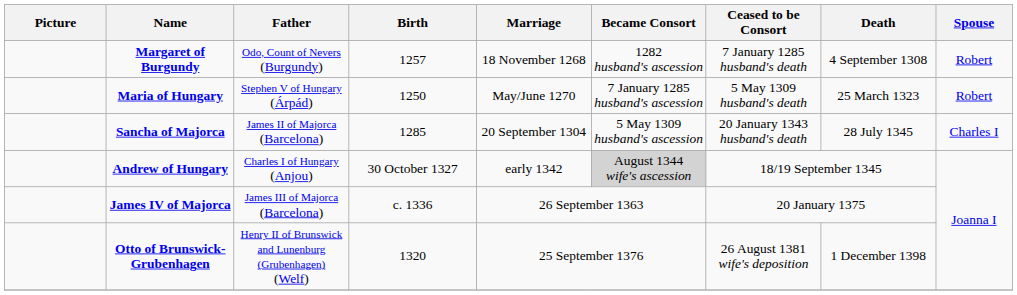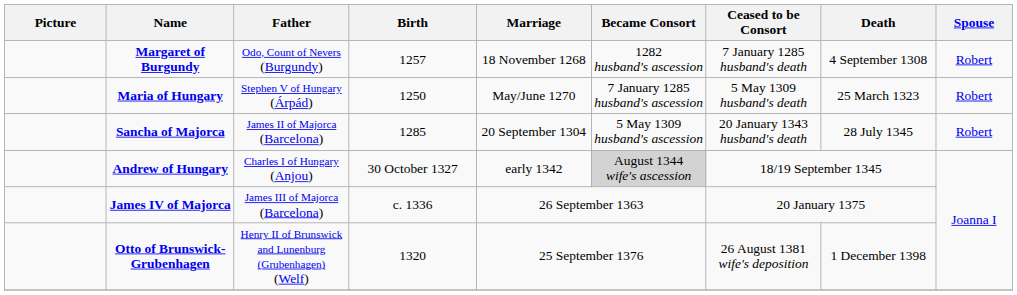 <table width=95% class="wikitable">
 <tr>
 <th width = "8%">Picture</th>
 <th width = "10%">Name</th>
 <th width = "9%">Father</th>
 <th width = "10%">Birth</th>
 <th width = "9%">Marriage</th>
 <th width = "9%">Became Consort</th>
 <th width = "9%">Ceased to be Consort</th>
 <th width = "9%">Death</th>
 <th width = "6%"><a href='#'>Spouse</a></th>
 </tr>
 <tr>
 <td align="center"></td>
 <td align="center"><strong><a href='#'>Margaret of Burgundy</a></strong></td>
 <td align="center"><small><a href='#'>Odo, Count of Nevers</a></small> <br> (<a href='#'>Burgundy</a>)</td>
 <td align="center">1257</td>
 <td align="center">18 November 1268</td>
 <td align=center>1282<br><em>husband's ascession</em></td>
 <td align="center">7 January 1285<br><em>husband's death</em></td>
 <td align="center">4 September 1308</td>
 <td align="center"><a href='#'>Robert</a></td>
 </tr>
 <tr>
 <td align="center"></td>
 <td align="center"><strong><a href='#'>Maria of Hungary</a></strong></td>
 <td align="center"><small><a href='#'>Stephen V of Hungary</a></small><br> (<a href='#'>Árpád</a>)</td>
 <td align="center">1250</td>
 <td align="center">May/June 1270</td>
 <td align="center">7 January 1285<br><em>husband's ascession</em></td>
 <td align="center">5 May 1309<br><em>husband's death</em></td>
 <td align="center">25 March 1323</td>
 <td align="center"><a href='#'>Robert</a></td>
 </tr>
 <tr>
 <td align="center"></td>
 <td align="center"><strong><a href='#'>Sancha of Majorca</a></strong></td>
 <td align="center"><small><a href='#'>James II of Majorca</a></small><br> (<a href='#'>Barcelona</a>)</td>
 <td align="center">1285</td>
 <td align="center">20 September 1304</td>
 <td align="center">5 May 1309<br><em>husband's ascession</em></td>
 <td align="center">20 January 1343<br><em>husband's death</em></td>
 <td align="center">28 July 1345</td>
-<td align="center"><a href='#'>Charles I</a></td>
+<td align="center"><a href='#'>Robert</a></td>
 </tr>
 <tr>
 <td align="center"></td>
 <td align="center"><strong><a href='#'>Andrew of Hungary</a></strong></td>
 <td align="center"><small><a href='#'>Charles I of Hungary</a></small><br> (<a href='#'>Anjou</a>)</td>
 <td align="center">30 October 1327</td>
 <td align="center">early 1342</td>
 <td align="center" style="background: lightgrey;">August 1344<br><em>wife's ascession</em></td>
 <td align="center" colspan="2">18/19 September 1345</td>
 <td align="center" rowspan="3"><a href='#'>Joanna I</a></td>
 </tr>
 <tr>
 <td align="center"></td>
 <td align="center"><strong><a href='#'>James IV of Majorca</a></strong></td>
 <td align="center"><small><a href='#'>James III of Majorca</a></small><br> (<a href='#'>Barcelona</a>)</td>
 <td align="center">c. 1336</td>
 <td align="center" colspan="2">26 September 1363</td>
 <td align="center" colspan="2">20 January 1375</td>
 </tr>
 <tr>
 <td align="center"></td>
 <td align="center"><strong><a href='#'>Otto of Brunswick-Grubenhagen</a></strong></td>
 <td align="center"><small><a href='#'>Henry II of Brunswick and Lunenburg (Grubenhagen)</a></small><br> (<a href='#'>Welf</a>)</td>
 <td align="center">1320</td>
 <td align="center" colspan="2">25 September 1376</td>
 <td align="center">26 August 1381<br><em>wife's deposition</em></td>
 <td align="center">1 December 1398</td>
 </tr>
 <tr>
 </tr>
 </table>
